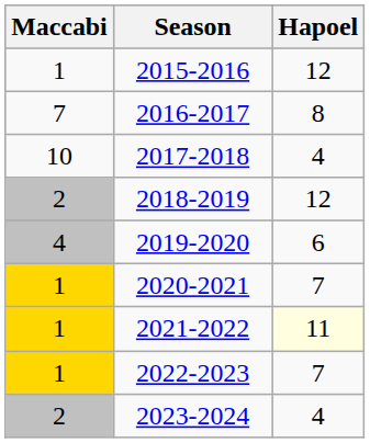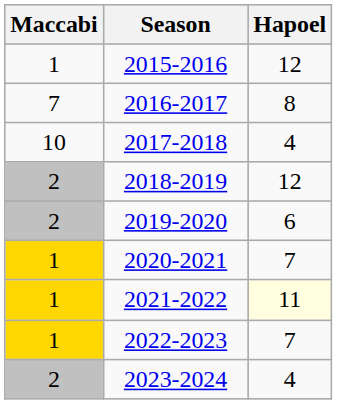 <table class="wikitable sortable" style="font-size:95%; text-align:center">
 <tr>
 <th width=40>Maccabi</th>
 <th width=85>Season</th>
 <th width=40>Hapoel</th>
 </tr>
 <tr>
 <td align=center>1</td>
 <td align=center><a href='#'>2015-2016</a></td>
 <td align=center>12</td>
 </tr>
 <tr>
 <td align=center>7</td>
 <td align=center><a href='#'>2016-2017</a></td>
 <td align=center>8</td>
 </tr>
 <tr>
 <td align=center>10</td>
 <td align=center><a href='#'>2017-2018</a></td>
 <td align=center>4</td>
 </tr>
 <tr>
 <td align="center"bgcolor="#C0C0C0">2</td>
 <td align=center><a href='#'>2018-2019</a></td>
 <td align=center>12</td>
 </tr>
 <tr>
-<td align="center"bgcolor="#C0C0C0">4</td>
+<td align="center"bgcolor="#C0C0C0">2</td>
 <td align=center><a href='#'>2019-2020</a></td>
 <td align=center>6</td>
 </tr>
 <tr>
 <td align="center"bgcolor="#FFD700">1</td>
 <td align=center><a href='#'>2020-2021</a></td>
 <td align=center>7</td>
 </tr>
 <tr>
 <td align="center"bgcolor="#FFD700">1</td>
 <td align=center><a href='#'>2021-2022</a></td>
 <td align=center style="background: lightyellow;">11</td>
 </tr>
 <tr>
 <td align="center"bgcolor="#FFD700">1</td>
 <td align=center><a href='#'>2022-2023</a></td>
 <td align=center>7</td>
 </tr>
 <tr>
 <td align="center"bgcolor="#C0C0C0">2</td>
 <td align=center><a href='#'>2023-2024</a></td>
 <td align=center>4</td>
 </tr>
 </table>
